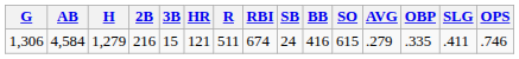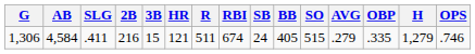 <table class="wikitable" style="margin:1em auto;">
 <tr>
 <th><a href='#'>G</a></th>
 <th><a href='#'>AB</a></th>
-<th><a href='#'>H</a></th>
+<th><a href='#'>SLG</a></th>
 <th><a href='#'>2B</a></th>
 <th><a href='#'>3B</a></th>
 <th><a href='#'>HR</a></th>
 <th><a href='#'>R</a></th>
 <th><a href='#'>RBI</a></th>
 <th><a href='#'>SB</a></th>
 <th><a href='#'>BB</a></th>
 <th><a href='#'>SO</a></th>
 <th><a href='#'>AVG</a></th>
 <th><a href='#'>OBP</a></th>
-<th><a href='#'>SLG</a></th>
+<th><a href='#'>H</a></th>
 <th><a href='#'>OPS</a></th>
 </tr>
 <tr>
 <td>1,306</td>
 <td>4,584</td>
-<td>1,279</td>
+<td>.411</td>
 <td>216</td>
 <td>15</td>
 <td>121</td>
 <td>511</td>
 <td>674</td>
 <td>24</td>
-<td>416</td>
-<td>615</td>
+<td>405</td>
+<td>515</td>
 <td>.279</td>
 <td>.335</td>
-<td>.411</td>
+<td>1,279</td>
 <td>.746</td>
 </tr>
 </table>
